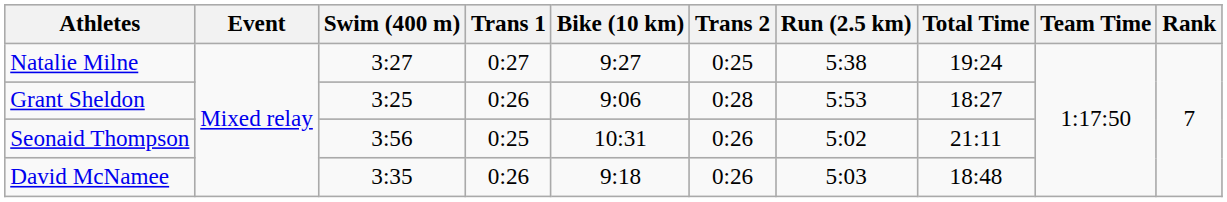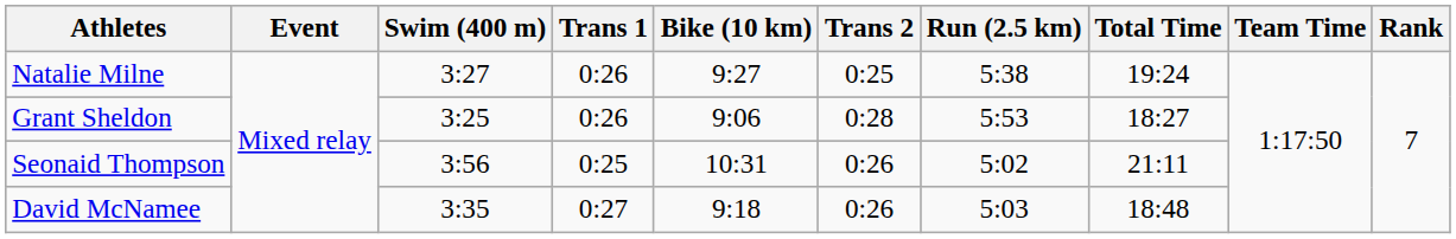 <table class="wikitable" border="1" style="font-size:90%">
 <tr>
 <th>Athletes</th>
 <th>Event</th>
 <th>Swim (400 m)</th>
 <th>Trans 1</th>
 <th>Bike (10 km)</th>
 <th>Trans 2</th>
 <th>Run (2.5 km)</th>
 <th>Total Time</th>
 <th>Team Time</th>
 <th>Rank</th>
 </tr>
 <tr align=center>
 <td align=left><a href='#'>Natalie Milne</a></td>
 <td style="text-align:left;" rowspan="4"><a href='#'>Mixed relay</a></td>
 <td>3:27</td>
-<td>0:27</td>
+<td>0:26</td>
 <td>9:27</td>
 <td>0:25</td>
 <td>5:38</td>
 <td>19:24</td>
 <td rowspan="4">1:17:50</td>
 <td rowspan="4">7</td>
 </tr>
 <tr align=center>
 <td align=left><a href='#'>Grant Sheldon</a></td>
 <td>3:25</td>
 <td>0:26</td>
 <td>9:06</td>
 <td>0:28</td>
 <td>5:53</td>
 <td>18:27</td>
 </tr>
 <tr align=center>
 <td align=left><a href='#'>Seonaid Thompson</a></td>
 <td>3:56</td>
 <td>0:25</td>
 <td>10:31</td>
 <td>0:26</td>
 <td>5:02</td>
 <td>21:11</td>
 </tr>
 <tr align=center>
 <td align=left><a href='#'>David McNamee</a></td>
 <td>3:35</td>
-<td>0:26</td>
+<td>0:27</td>
 <td>9:18</td>
 <td>0:26</td>
 <td>5:03</td>
 <td>18:48</td>
 </tr>
 </table>
